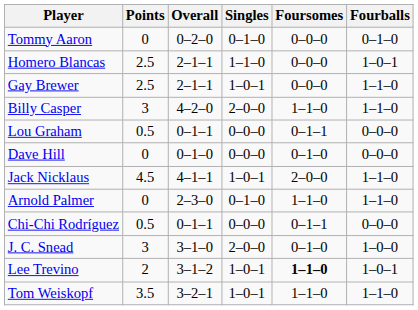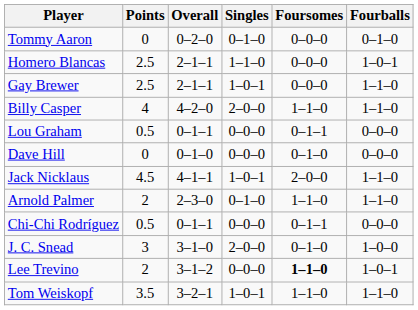 <table class="wikitable sortable" style="text-align:center">
 <tr>
 <th>Player</th>
 <th>Points</th>
 <th>Overall</th>
 <th>Singles</th>
 <th>Foursomes</th>
 <th>Fourballs</th>
 </tr>
 <tr>
 <td align=left><a href='#'>Tommy Aaron</a></td>
 <td>0</td>
 <td>0–2–0</td>
 <td>0–1–0</td>
 <td>0–0–0</td>
 <td>0–1–0</td>
 </tr>
 <tr>
 <td align=left><a href='#'>Homero Blancas</a></td>
 <td>2.5</td>
 <td>2–1–1</td>
 <td>1–1–0</td>
 <td>0–0–0</td>
 <td>1–0–1</td>
 </tr>
 <tr>
 <td align=left><a href='#'>Gay Brewer</a></td>
 <td>2.5</td>
 <td>2–1–1</td>
 <td>1–0–1</td>
 <td>0–0–0</td>
 <td>1–1–0</td>
 </tr>
 <tr>
 <td align=left><a href='#'>Billy Casper</a></td>
-<td>3</td>
+<td>4</td>
 <td>4–2–0</td>
 <td>2–0–0</td>
 <td>1–1–0</td>
 <td>1–1–0</td>
 </tr>
 <tr>
 <td align=left><a href='#'>Lou Graham</a></td>
 <td>0.5</td>
 <td>0–1–1</td>
 <td>0–0–0</td>
 <td>0–1–1</td>
 <td>0–0–0</td>
 </tr>
 <tr>
 <td align=left><a href='#'>Dave Hill</a></td>
 <td>0</td>
 <td>0–1–0</td>
 <td>0–0–0</td>
 <td>0–1–0</td>
 <td>0–0–0</td>
 </tr>
 <tr>
 <td align=left><a href='#'>Jack Nicklaus</a></td>
 <td>4.5</td>
 <td>4–1–1</td>
 <td>1–0–1</td>
 <td>2–0–0</td>
 <td>1–1–0</td>
 </tr>
 <tr>
 <td align=left><a href='#'>Arnold Palmer</a></td>
-<td>0</td>
+<td>2</td>
 <td>2–3–0</td>
 <td>0–1–0</td>
 <td>1–1–0</td>
 <td>1–1–0</td>
 </tr>
 <tr>
 <td align=left><a href='#'>Chi-Chi Rodríguez</a></td>
 <td>0.5</td>
 <td>0–1–1</td>
 <td>0–0–0</td>
 <td>0–1–1</td>
 <td>0–0–0</td>
 </tr>
 <tr>
 <td align=left><a href='#'>J. C. Snead</a></td>
 <td>3</td>
 <td>3–1–0</td>
 <td>2–0–0</td>
 <td>0–1–0</td>
 <td>1–0–0</td>
 </tr>
 <tr>
 <td align=left><a href='#'>Lee Trevino</a></td>
 <td>2</td>
 <td>3–1–2</td>
-<td>1–0–1</td>
+<td>0–0–0</td>
 <td><strong>1–1–0</strong></td>
 <td>1–0–1</td>
 </tr>
 <tr>
 <td align=left><a href='#'>Tom Weiskopf</a></td>
 <td>3.5</td>
 <td>3–2–1</td>
 <td>1–0–1</td>
 <td>1–1–0</td>
 <td>1–1–0</td>
 </tr>
 </table>
